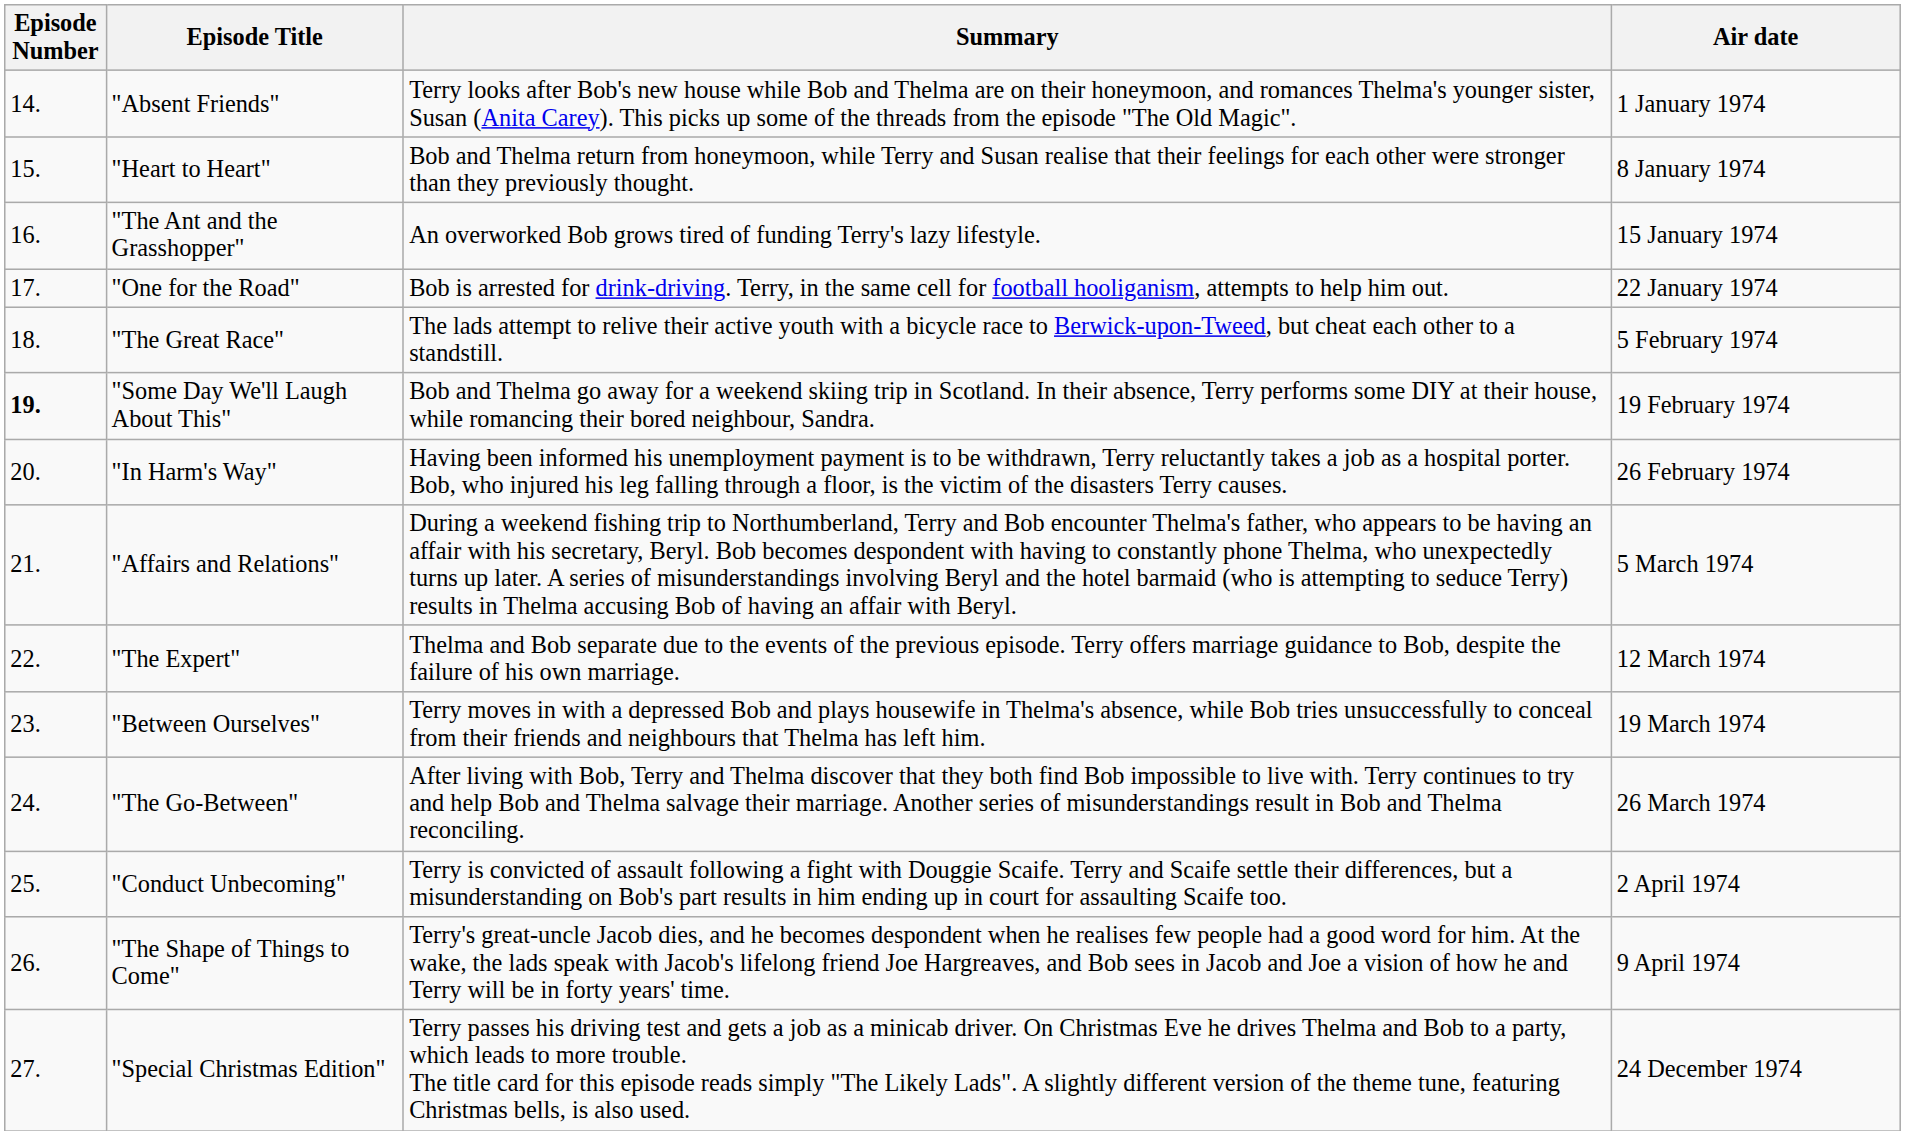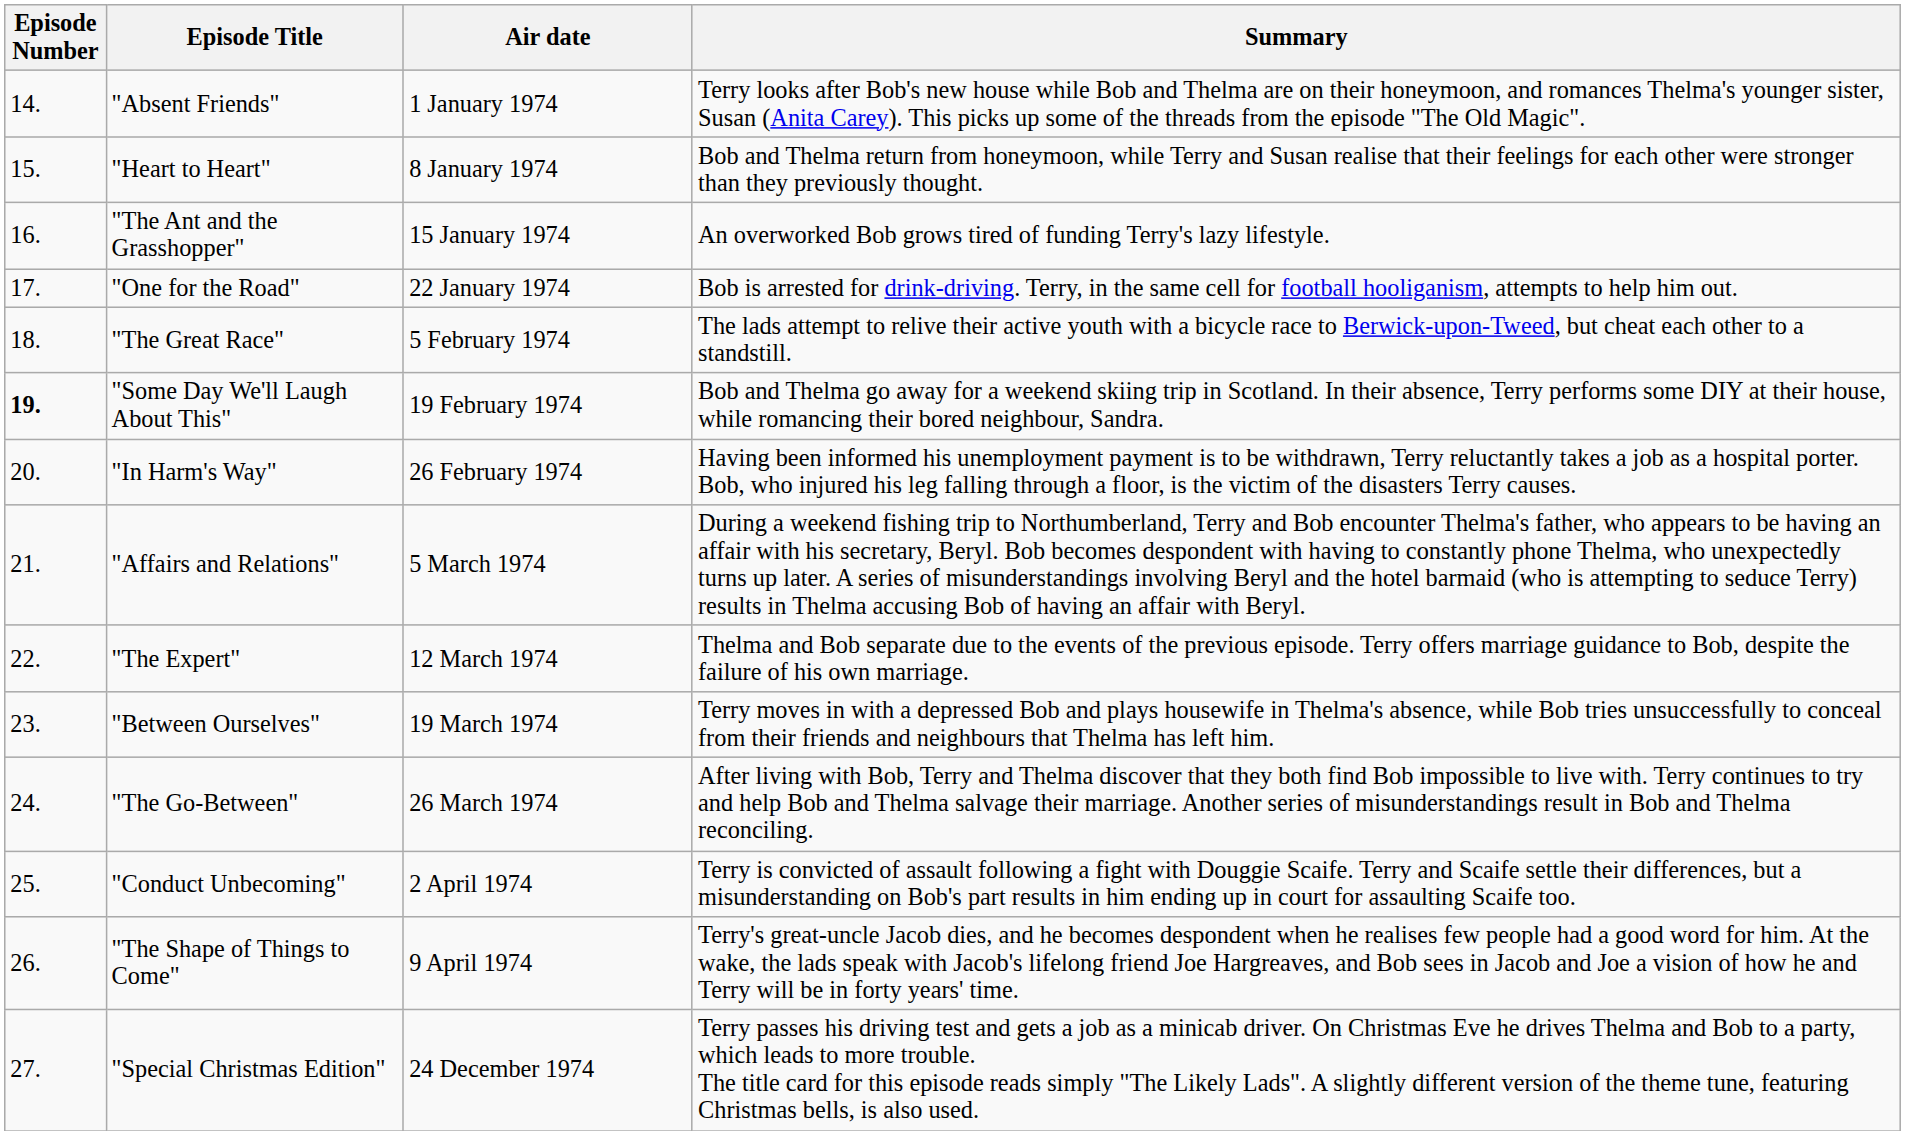 <table class="wikitable">
 <tr>
 <th style="background:99CCFF" width="60">Episode Number</th>
 <th style="background:99CCFF" width="220">Episode Title</th>
+<th style="background:99CCFF" width="220">Air date</th>
 <th style="background:99CCFF" width="1000">Summary</th>
-<th style="background:99CCFF" width="220">Air date</th>
 </tr>
 <tr>
 <td>14.</td>
 <td>"Absent Friends"</td>
+<td>1 January 1974</td>
 <td>Terry looks after Bob's new house while Bob and Thelma are on their honeymoon, and romances Thelma's younger sister, Susan (<a href='#'>Anita Carey</a>). This picks up some of the threads from the episode "The Old Magic".</td>
-<td>1 January 1974</td>
 </tr>
 <tr>
 <td>15.</td>
 <td>"Heart to Heart"</td>
+<td>8 January 1974</td>
 <td>Bob and Thelma return from honeymoon, while Terry and Susan realise that their feelings for each other were stronger than they previously thought.</td>
-<td>8 January 1974</td>
 </tr>
 <tr>
 <td>16.</td>
 <td>"The Ant and the Grasshopper"</td>
+<td>15 January 1974</td>
 <td>An overworked Bob grows tired of funding Terry's lazy lifestyle.</td>
-<td>15 January 1974</td>
 </tr>
 <tr>
 <td>17.</td>
 <td>"One for the Road"</td>
+<td>22 January 1974</td>
 <td>Bob is arrested for <a href='#'>drink-driving</a>. Terry, in the same cell for <a href='#'>football hooliganism</a>, attempts to help him out.</td>
-<td>22 January 1974</td>
 </tr>
 <tr>
 <td>18.</td>
 <td>"The Great Race"</td>
+<td>5 February 1974</td>
 <td>The lads attempt to relive their active youth with a bicycle race to <a href='#'>Berwick-upon-Tweed</a>, but cheat each other to a standstill.</td>
-<td>5 February 1974</td>
 </tr>
 <tr>
 <td><strong>19.</strong></td>
 <td>"Some Day We'll Laugh About This"</td>
+<td>19 February 1974</td>
 <td>Bob and Thelma go away for a weekend skiing trip in Scotland. In their absence, Terry performs some DIY at their house, while romancing their bored neighbour, Sandra.</td>
-<td>19 February 1974</td>
 </tr>
 <tr>
 <td>20.</td>
 <td>"In Harm's Way"</td>
+<td>26 February 1974</td>
 <td>Having been informed his unemployment payment is to be withdrawn, Terry reluctantly takes a job as a hospital porter. Bob, who injured his leg falling through a floor, is the victim of the disasters Terry causes.</td>
-<td>26 February 1974</td>
 </tr>
 <tr>
 <td>21.</td>
 <td>"Affairs and Relations"</td>
+<td>5 March 1974</td>
 <td>During a weekend fishing trip to Northumberland, Terry and Bob encounter Thelma's father, who appears to be having an affair with his secretary, Beryl. Bob becomes despondent with having to constantly phone Thelma, who unexpectedly turns up later. A series of misunderstandings involving Beryl and the hotel barmaid (who is attempting to seduce Terry) results in Thelma accusing Bob of having an affair with Beryl.</td>
-<td>5 March 1974</td>
 </tr>
 <tr>
 <td>22.</td>
 <td>"The Expert"</td>
+<td>12 March 1974</td>
 <td>Thelma and Bob separate due to the events of the previous episode. Terry offers marriage guidance to Bob, despite the failure of his own marriage.</td>
-<td>12 March 1974</td>
 </tr>
 <tr>
 <td>23.</td>
 <td>"Between Ourselves"</td>
+<td>19 March 1974</td>
 <td>Terry moves in with a depressed Bob and plays housewife in Thelma's absence, while Bob tries unsuccessfully to conceal from their friends and neighbours that Thelma has left him.</td>
-<td>19 March 1974</td>
 </tr>
 <tr>
 <td>24.</td>
 <td>"The Go-Between"</td>
+<td>26 March 1974</td>
 <td>After living with Bob, Terry and Thelma discover that they both find Bob impossible to live with. Terry continues to try and help Bob and Thelma salvage their marriage. Another series of misunderstandings result in Bob and Thelma reconciling.</td>
-<td>26 March 1974</td>
 </tr>
 <tr>
 <td>25.</td>
 <td>"Conduct Unbecoming"</td>
+<td>2 April 1974</td>
 <td>Terry is convicted of assault following a fight with Douggie Scaife. Terry and Scaife settle their differences, but a misunderstanding on Bob's part results in him ending up in court for assaulting Scaife too.</td>
-<td>2 April 1974</td>
 </tr>
 <tr>
 <td>26.</td>
 <td>"The Shape of Things to Come"</td>
+<td>9 April 1974</td>
 <td>Terry's great-uncle Jacob dies, and he becomes despondent when he realises few people had a good word for him. At the wake, the lads speak with Jacob's lifelong friend Joe Hargreaves, and Bob sees in Jacob and Joe a vision of how he and Terry will be in forty years' time.</td>
-<td>9 April 1974</td>
 </tr>
 <tr>
 <td>27.</td>
 <td>"Special Christmas Edition"</td>
+<td>24 December 1974</td>
 <td>Terry passes his driving test and gets a job as a minicab driver. On Christmas Eve he drives Thelma and Bob to a party, which leads to more trouble.<br>The title card for this episode reads simply "The Likely Lads". A slightly different version of the theme tune, featuring Christmas bells, is also used.</td>
-<td>24 December 1974</td>
 </tr>
 </table>
